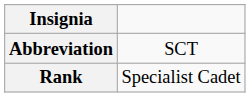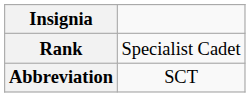 <table class="wikitable" style="text-align:center; margin:1em auto;;">
 <tr>
 <th>Insignia</th>
 <td></td>
 </tr>
 <tr>
+<th>Rank</th>
+<td>Specialist Cadet</td>
+</tr>
+<tr>
 <th>Abbreviation</th>
 <td>SCT</td>
 </tr>
-<tr>
-<th>Rank</th>
-<td>Specialist Cadet</td>
-</tr>
 </table>
